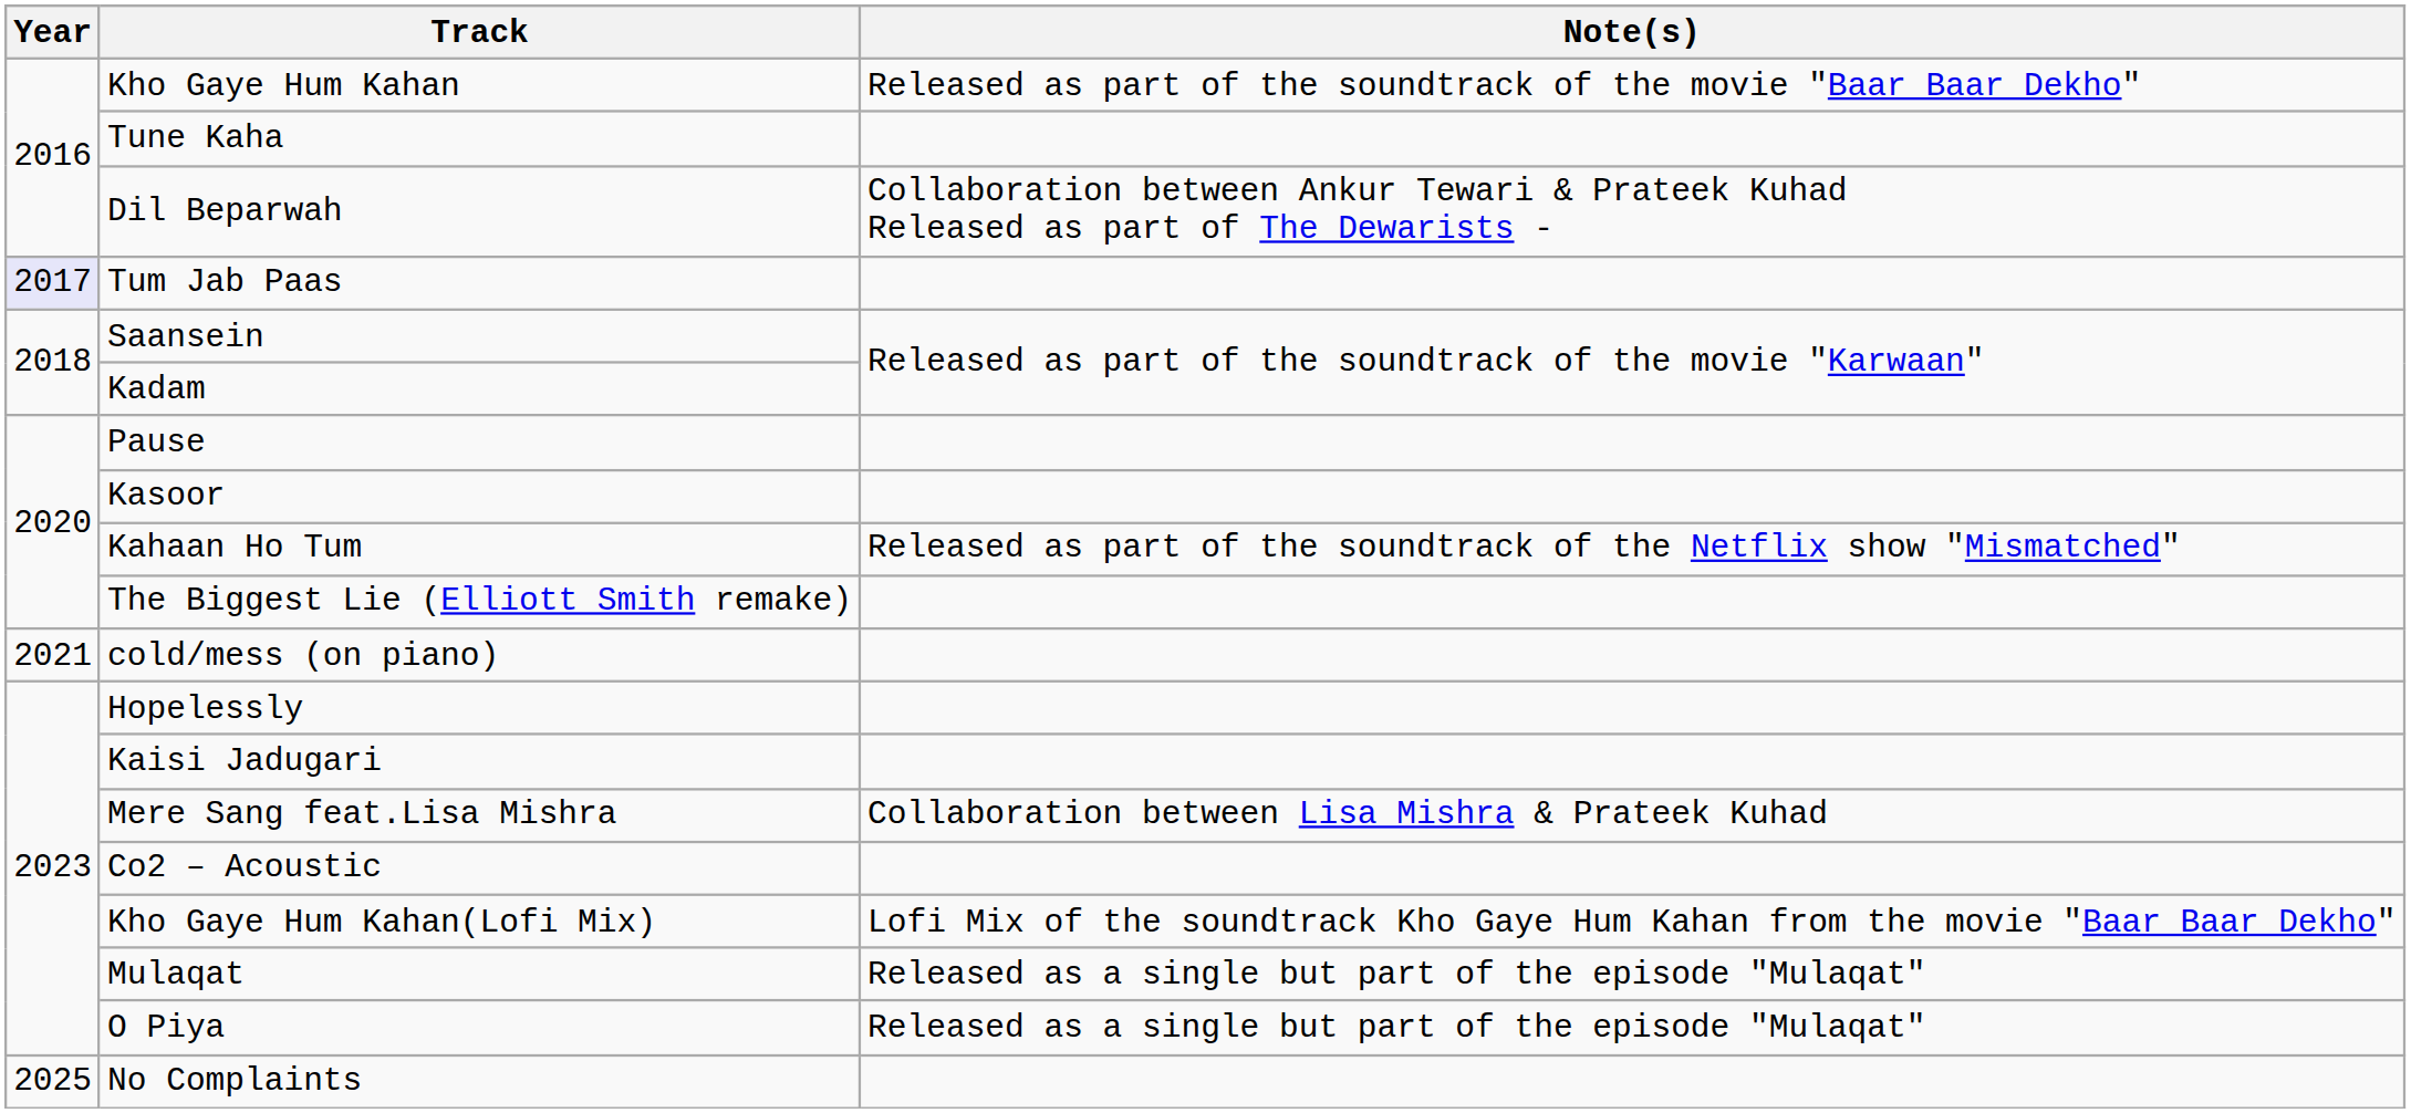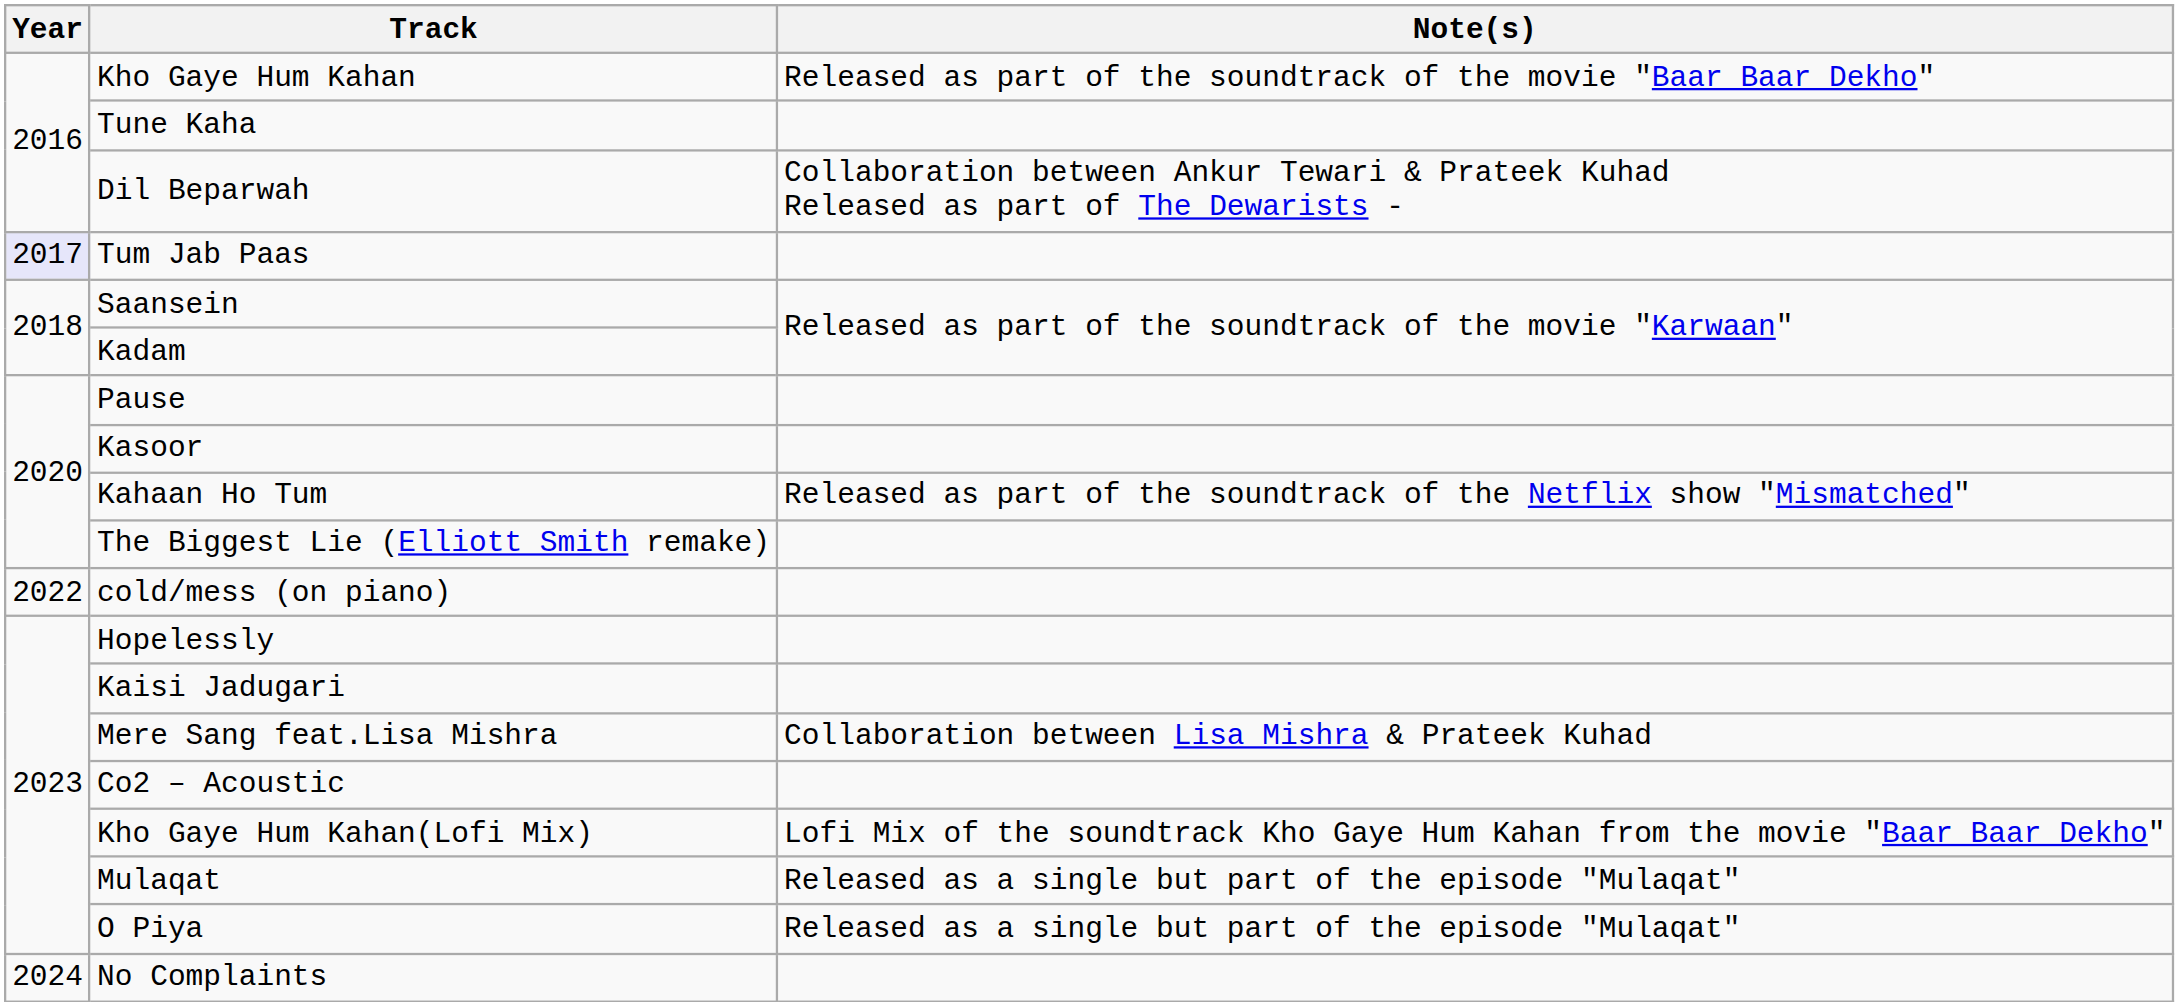 <table class="wikitable sortable">
 <tr style="background:#ccc; text-align:center;">
 <th>Year</th>
 <th>Track</th>
 <th>Note(s)</th>
 </tr>
 <tr>
 <td rowspan="3">2016</td>
 <td>Kho Gaye Hum Kahan</td>
 <td>Released as part of the soundtrack of the movie "<a href='#'>Baar Baar Dekho</a>"</td>
 </tr>
 <tr>
 <td>Tune Kaha</td>
 <td></td>
 </tr>
 <tr>
 <td>Dil Beparwah</td>
 <td>Collaboration between Ankur Tewari & Prateek Kuhad<br>Released as part of <a href='#'>The Dewarists</a> - </td>
 </tr>
 <tr>
 <td rowspan="1" style="background: lavender;">2017</td>
 <td>Tum Jab Paas</td>
 <td></td>
 </tr>
 <tr>
 <td rowspan="2">2018</td>
 <td>Saansein</td>
 <td rowspan="2">Released as part of the soundtrack of the movie "<a href='#'>Karwaan</a>"</td>
 </tr>
 <tr>
 <td>Kadam</td>
 </tr>
 <tr>
 <td rowspan="4">2020</td>
 <td>Pause</td>
 <td></td>
 </tr>
 <tr>
 <td>Kasoor</td>
 <td></td>
 </tr>
 <tr>
 <td>Kahaan Ho Tum</td>
 <td>Released as part of the soundtrack of the <a href='#'>Netflix</a> show "<a href='#'>Mismatched</a>"</td>
 </tr>
 <tr>
 <td>The Biggest Lie (<a href='#'>Elliott Smith</a> remake)</td>
 <td></td>
 </tr>
 <tr>
-<td rowspan="1">2021</td>
+<td rowspan="1">2022</td>
 <td>cold/mess (on piano)</td>
 <td></td>
 </tr>
 <tr>
 <td rowspan="7">2023</td>
 <td>Hopelessly</td>
 <td></td>
 </tr>
 <tr>
 <td>Kaisi Jadugari</td>
 <td></td>
 </tr>
 <tr>
 <td>Mere Sang feat.Lisa Mishra</td>
 <td>Collaboration between <a href='#'>Lisa Mishra</a> & Prateek Kuhad</td>
 </tr>
 <tr>
 <td>Co2 – Acoustic</td>
 <td></td>
 </tr>
 <tr>
 <td>Kho Gaye Hum Kahan(Lofi Mix)</td>
 <td>Lofi Mix of the soundtrack Kho Gaye Hum Kahan from the movie "<a href='#'>Baar Baar Dekho</a>"</td>
 </tr>
 <tr>
 <td>Mulaqat</td>
 <td>Released as a single but part of the episode "Mulaqat"</td>
 </tr>
 <tr>
 <td>O Piya</td>
 <td>Released as a single but part of the episode "Mulaqat"</td>
 </tr>
 <tr>
-<td rowspan="1">2025</td>
+<td rowspan="1">2024</td>
 <td>No Complaints</td>
 <td></td>
 </tr>
 </table>
